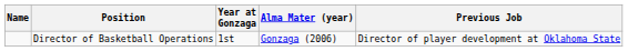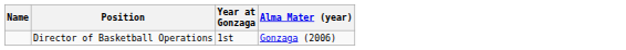 <table class="wikitable sortable" style="font-size:90%;" border="1">
 <tr>
 <th>Name</th>
 <th>Position</th>
 <th>Year at<br>Gonzaga</th>
 <th><a href='#'>Alma Mater</a> (year)</th>
-<th ! class="unsortable">Previous Job</th>
 </tr>
 <tr>
 <td></td>
 <td>Director of Basketball Operations</td>
 <td>1st</td>
 <td><a href='#'>Gonzaga</a> (2006)</td>
-<td>Director of player development at <a href='#'>Oklahoma State</a></td>
 </tr>
 </table>
